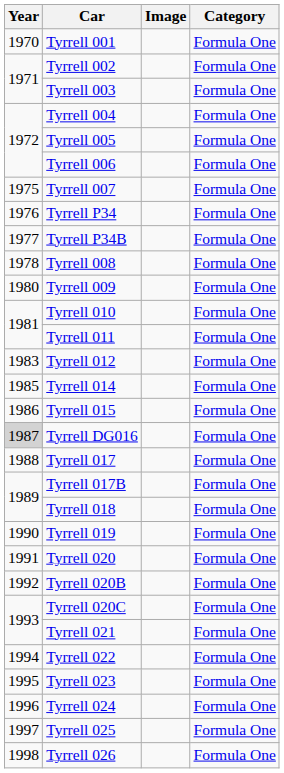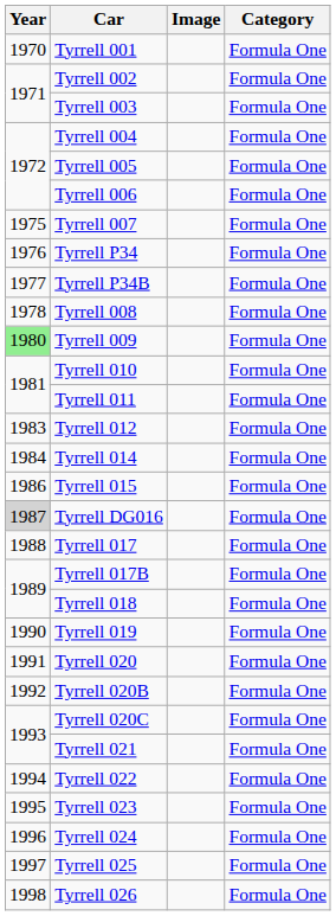 <table class="wikitable">
 <tr>
 <th>Year</th>
 <th>Car</th>
 <th>Image</th>
 <th>Category</th>
 </tr>
 <tr>
 <td>1970</td>
 <td><a href='#'>Tyrrell 001</a></td>
 <td></td>
 <td><a href='#'>Formula One</a></td>
 </tr>
 <tr>
 <td rowspan="2">1971</td>
 <td><a href='#'>Tyrrell 002</a></td>
 <td></td>
 <td><a href='#'>Formula One</a></td>
 </tr>
 <tr>
 <td><a href='#'>Tyrrell 003</a></td>
 <td></td>
 <td><a href='#'>Formula One</a></td>
 </tr>
 <tr>
 <td rowspan="3">1972</td>
 <td><a href='#'>Tyrrell 004</a></td>
 <td></td>
 <td><a href='#'>Formula One</a></td>
 </tr>
 <tr>
 <td><a href='#'>Tyrrell 005</a></td>
 <td></td>
 <td><a href='#'>Formula One</a></td>
 </tr>
 <tr>
 <td><a href='#'>Tyrrell 006</a></td>
 <td></td>
 <td><a href='#'>Formula One</a></td>
 </tr>
 <tr>
 <td>1975</td>
 <td><a href='#'>Tyrrell 007</a></td>
 <td></td>
 <td><a href='#'>Formula One</a></td>
 </tr>
 <tr>
 <td>1976</td>
 <td><a href='#'>Tyrrell P34</a></td>
 <td></td>
 <td><a href='#'>Formula One</a></td>
 </tr>
 <tr>
 <td>1977</td>
 <td><a href='#'>Tyrrell P34B</a></td>
 <td></td>
 <td><a href='#'>Formula One</a></td>
 </tr>
 <tr>
 <td>1978</td>
 <td><a href='#'>Tyrrell 008</a></td>
 <td></td>
 <td><a href='#'>Formula One</a></td>
 </tr>
 <tr>
-<td>1980</td>
+<td style="background: lightgreen;">1980</td>
 <td><a href='#'>Tyrrell 009</a></td>
 <td></td>
 <td><a href='#'>Formula One</a></td>
 </tr>
 <tr>
 <td rowspan="2">1981</td>
 <td><a href='#'>Tyrrell 010</a></td>
 <td></td>
 <td><a href='#'>Formula One</a></td>
 </tr>
 <tr>
 <td><a href='#'>Tyrrell 011</a></td>
 <td></td>
 <td><a href='#'>Formula One</a></td>
 </tr>
 <tr>
 <td>1983</td>
 <td><a href='#'>Tyrrell 012</a></td>
 <td></td>
 <td><a href='#'>Formula One</a></td>
 </tr>
 <tr>
-<td>1985</td>
+<td>1984</td>
 <td><a href='#'>Tyrrell 014</a></td>
 <td></td>
 <td><a href='#'>Formula One</a></td>
 </tr>
 <tr>
 <td>1986</td>
 <td><a href='#'>Tyrrell 015</a></td>
 <td></td>
 <td><a href='#'>Formula One</a></td>
 </tr>
 <tr>
 <td style="background: lightgrey;">1987</td>
 <td><a href='#'>Tyrrell DG016</a></td>
 <td></td>
 <td><a href='#'>Formula One</a></td>
 </tr>
 <tr>
 <td>1988</td>
 <td><a href='#'>Tyrrell 017</a></td>
 <td></td>
 <td><a href='#'>Formula One</a></td>
 </tr>
 <tr>
 <td rowspan="2">1989</td>
 <td><a href='#'>Tyrrell 017B</a></td>
 <td></td>
 <td><a href='#'>Formula One</a></td>
 </tr>
 <tr>
 <td><a href='#'>Tyrrell 018</a></td>
 <td></td>
 <td><a href='#'>Formula One</a></td>
 </tr>
 <tr>
 <td>1990</td>
 <td><a href='#'>Tyrrell 019</a></td>
 <td></td>
 <td><a href='#'>Formula One</a></td>
 </tr>
 <tr>
 <td>1991</td>
 <td><a href='#'>Tyrrell 020</a></td>
 <td></td>
 <td><a href='#'>Formula One</a></td>
 </tr>
 <tr>
 <td>1992</td>
 <td><a href='#'>Tyrrell 020B</a></td>
 <td></td>
 <td><a href='#'>Formula One</a></td>
 </tr>
 <tr>
 <td rowspan="2">1993</td>
 <td><a href='#'>Tyrrell 020C</a></td>
 <td></td>
 <td><a href='#'>Formula One</a></td>
 </tr>
 <tr>
 <td><a href='#'>Tyrrell 021</a></td>
 <td></td>
 <td><a href='#'>Formula One</a></td>
 </tr>
 <tr>
 <td>1994</td>
 <td><a href='#'>Tyrrell 022</a></td>
 <td></td>
 <td><a href='#'>Formula One</a></td>
 </tr>
 <tr>
 <td>1995</td>
 <td><a href='#'>Tyrrell 023</a></td>
 <td></td>
 <td><a href='#'>Formula One</a></td>
 </tr>
 <tr>
 <td>1996</td>
 <td><a href='#'>Tyrrell 024</a></td>
 <td></td>
 <td><a href='#'>Formula One</a></td>
 </tr>
 <tr>
 <td>1997</td>
 <td><a href='#'>Tyrrell 025</a></td>
 <td></td>
 <td><a href='#'>Formula One</a></td>
 </tr>
 <tr>
 <td>1998</td>
 <td><a href='#'>Tyrrell 026</a></td>
 <td></td>
 <td><a href='#'>Formula One</a></td>
 </tr>
 </table>
